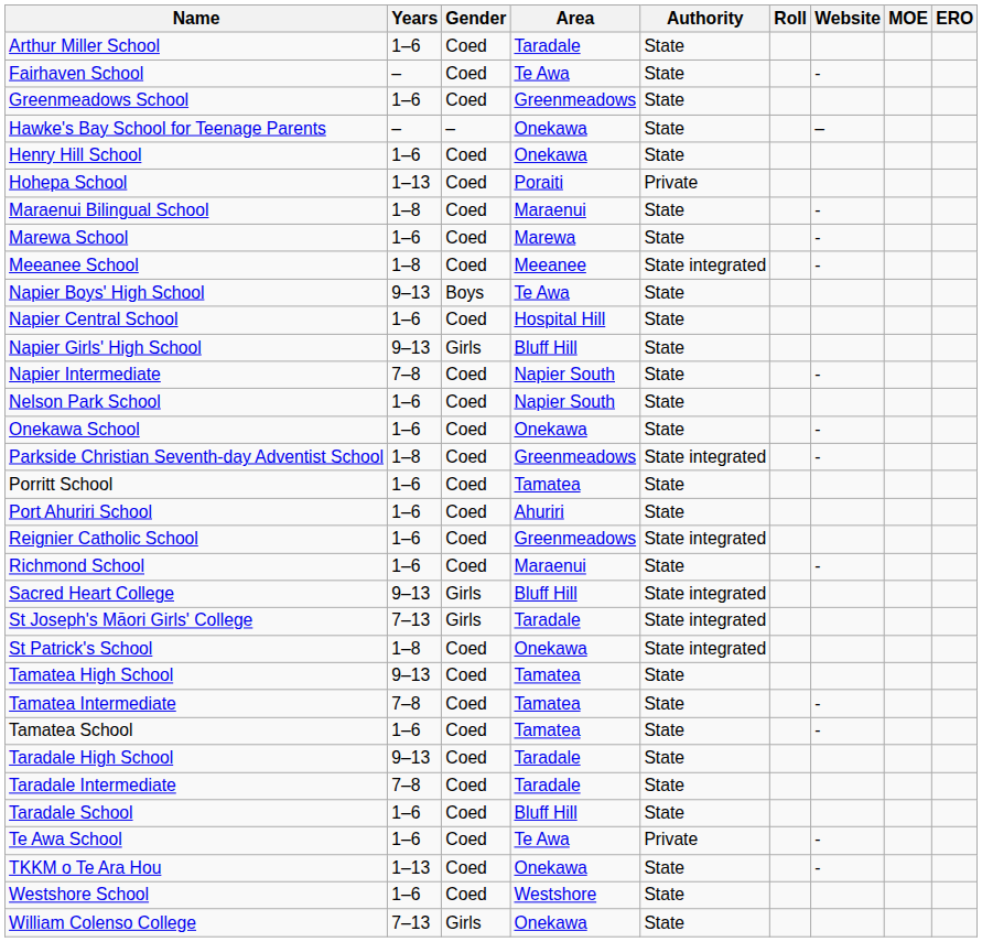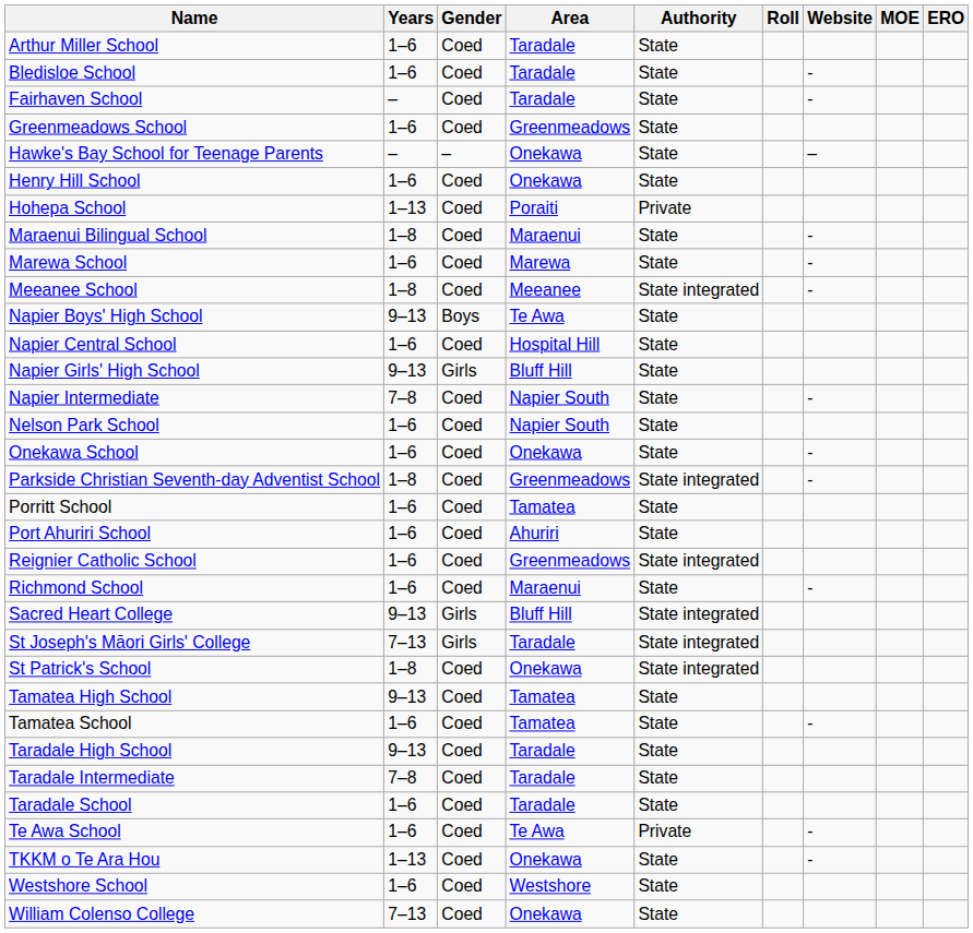 <table class="wikitable sortable">
 <tr>
 <th>Name</th>
 <th>Years</th>
 <th>Gender</th>
 <th>Area</th>
 <th>Authority</th>
 <th>Roll</th>
 <th>Website</th>
 <th>MOE</th>
 <th>ERO</th>
 </tr>
 <tr>
 <td><a href='#'>Arthur Miller School</a></td>
 <td>1–6</td>
 <td>Coed</td>
 <td><a href='#'>Taradale</a></td>
 <td>State</td>
 <td></td>
 <td></td>
 <td></td>
 <td></td>
 </tr>
 <tr>
+<td><a href='#'>Bledisloe School</a></td>
+<td>1–6</td>
+<td>Coed</td>
+<td><a href='#'>Taradale</a></td>
+<td>State</td>
+<td></td>
+<td>-</td>
+<td></td>
+<td></td>
+</tr>
+<tr>
 <td><a href='#'>Fairhaven School</a></td>
 <td>–</td>
 <td>Coed</td>
-<td><a href='#'>Te Awa</a></td>
+<td><a href='#'>Taradale</a></td>
 <td>State</td>
 <td></td>
 <td>-</td>
 <td></td>
 <td></td>
 </tr>
 <tr>
 <td><a href='#'>Greenmeadows School</a></td>
 <td>1–6</td>
 <td>Coed</td>
 <td><a href='#'>Greenmeadows</a></td>
 <td>State</td>
 <td></td>
 <td></td>
 <td></td>
 <td></td>
 </tr>
 <tr>
 <td><a href='#'>Hawke's Bay School for Teenage Parents</a></td>
 <td>–</td>
 <td>–</td>
 <td><a href='#'>Onekawa</a></td>
 <td>State</td>
 <td></td>
 <td>–</td>
 <td></td>
 <td></td>
 </tr>
 <tr>
 <td><a href='#'>Henry Hill School</a></td>
 <td>1–6</td>
 <td>Coed</td>
 <td><a href='#'>Onekawa</a></td>
 <td>State</td>
 <td></td>
 <td></td>
 <td></td>
 <td></td>
 </tr>
 <tr>
 <td><a href='#'>Hohepa School</a></td>
 <td>1–13</td>
 <td>Coed</td>
 <td><a href='#'>Poraiti</a></td>
 <td>Private</td>
 <td></td>
 <td></td>
 <td></td>
 <td></td>
 </tr>
 <tr>
 <td><a href='#'>Maraenui Bilingual School</a></td>
 <td>1–8</td>
 <td>Coed</td>
 <td><a href='#'>Maraenui</a></td>
 <td>State</td>
 <td></td>
 <td>-</td>
 <td></td>
 <td></td>
 </tr>
 <tr>
 <td><a href='#'>Marewa School</a></td>
 <td>1–6</td>
 <td>Coed</td>
 <td><a href='#'>Marewa</a></td>
 <td>State</td>
 <td></td>
 <td>-</td>
 <td></td>
 <td></td>
 </tr>
 <tr>
 <td><a href='#'>Meeanee School</a></td>
 <td>1–8</td>
 <td>Coed</td>
 <td><a href='#'>Meeanee</a></td>
 <td>State integrated</td>
 <td></td>
 <td>-</td>
 <td></td>
 <td></td>
 </tr>
 <tr>
 <td><a href='#'>Napier Boys' High School</a></td>
 <td>9–13</td>
 <td>Boys</td>
 <td><a href='#'>Te Awa</a></td>
 <td>State</td>
 <td></td>
 <td></td>
 <td></td>
 <td></td>
 </tr>
 <tr>
 <td><a href='#'>Napier Central School</a></td>
 <td>1–6</td>
 <td>Coed</td>
 <td><a href='#'>Hospital Hill</a></td>
 <td>State</td>
 <td></td>
 <td></td>
 <td></td>
 <td></td>
 </tr>
 <tr>
 <td><a href='#'>Napier Girls' High School</a></td>
 <td>9–13</td>
 <td>Girls</td>
 <td><a href='#'>Bluff Hill</a></td>
 <td>State</td>
 <td></td>
 <td></td>
 <td></td>
 <td></td>
 </tr>
 <tr>
 <td><a href='#'>Napier Intermediate</a></td>
 <td>7–8</td>
 <td>Coed</td>
 <td><a href='#'>Napier South</a></td>
 <td>State</td>
 <td></td>
 <td>-</td>
 <td></td>
 <td></td>
 </tr>
 <tr>
 <td><a href='#'>Nelson Park School</a></td>
 <td>1–6</td>
 <td>Coed</td>
 <td><a href='#'>Napier South</a></td>
 <td>State</td>
 <td></td>
 <td></td>
 <td></td>
 <td></td>
 </tr>
 <tr>
 <td><a href='#'>Onekawa School</a></td>
 <td>1–6</td>
 <td>Coed</td>
 <td><a href='#'>Onekawa</a></td>
 <td>State</td>
 <td></td>
 <td>-</td>
 <td></td>
 <td></td>
 </tr>
 <tr>
 <td><a href='#'>Parkside Christian Seventh-day Adventist School</a></td>
 <td>1–8</td>
 <td>Coed</td>
 <td><a href='#'>Greenmeadows</a></td>
 <td>State integrated</td>
 <td></td>
 <td>-</td>
 <td></td>
 <td></td>
 </tr>
 <tr>
 <td>Porritt School</td>
 <td>1–6</td>
 <td>Coed</td>
 <td><a href='#'>Tamatea</a></td>
 <td>State</td>
 <td></td>
 <td></td>
 <td></td>
 <td></td>
 </tr>
 <tr>
 <td><a href='#'>Port Ahuriri School</a></td>
 <td>1–6</td>
 <td>Coed</td>
 <td><a href='#'>Ahuriri</a></td>
 <td>State</td>
 <td></td>
 <td></td>
 <td></td>
 <td></td>
 </tr>
 <tr>
 <td><a href='#'>Reignier Catholic School</a></td>
 <td>1–6</td>
 <td>Coed</td>
 <td><a href='#'>Greenmeadows</a></td>
 <td>State integrated</td>
 <td></td>
 <td></td>
 <td></td>
 <td></td>
 </tr>
 <tr>
 <td><a href='#'>Richmond School</a></td>
 <td>1–6</td>
 <td>Coed</td>
 <td><a href='#'>Maraenui</a></td>
 <td>State</td>
 <td></td>
 <td>-</td>
 <td></td>
 <td></td>
 </tr>
 <tr>
 <td><a href='#'>Sacred Heart College</a></td>
 <td>9–13</td>
 <td>Girls</td>
 <td><a href='#'>Bluff Hill</a></td>
 <td>State integrated</td>
 <td></td>
 <td></td>
 <td></td>
 <td></td>
 </tr>
 <tr>
 <td><a href='#'>St Joseph's Māori Girls' College</a></td>
 <td>7–13</td>
 <td>Girls</td>
 <td><a href='#'>Taradale</a></td>
 <td>State integrated</td>
 <td></td>
 <td></td>
 <td></td>
 <td></td>
 </tr>
 <tr>
 <td><a href='#'>St Patrick's School</a></td>
 <td>1–8</td>
 <td>Coed</td>
 <td><a href='#'>Onekawa</a></td>
 <td>State integrated</td>
 <td></td>
 <td></td>
 <td></td>
 <td></td>
 </tr>
 <tr>
 <td><a href='#'>Tamatea High School</a></td>
 <td>9–13</td>
 <td>Coed</td>
 <td><a href='#'>Tamatea</a></td>
 <td>State</td>
 <td></td>
 <td></td>
 <td></td>
 <td></td>
 </tr>
 <tr>
-<td><a href='#'>Tamatea Intermediate</a></td>
-<td>7–8</td>
-<td>Coed</td>
-<td><a href='#'>Tamatea</a></td>
-<td>State</td>
-<td></td>
-<td>-</td>
-<td></td>
-<td></td>
-</tr>
-<tr>
 <td>Tamatea School</td>
 <td>1–6</td>
 <td>Coed</td>
 <td><a href='#'>Tamatea</a></td>
 <td>State</td>
 <td></td>
 <td>-</td>
 <td></td>
 <td></td>
 </tr>
 <tr>
 <td><a href='#'>Taradale High School</a></td>
 <td>9–13</td>
 <td>Coed</td>
 <td><a href='#'>Taradale</a></td>
 <td>State</td>
 <td></td>
 <td></td>
 <td></td>
 <td></td>
 </tr>
 <tr>
 <td><a href='#'>Taradale Intermediate</a></td>
 <td>7–8</td>
 <td>Coed</td>
 <td><a href='#'>Taradale</a></td>
 <td>State</td>
 <td></td>
 <td></td>
 <td></td>
 <td></td>
 </tr>
 <tr>
 <td><a href='#'>Taradale School</a></td>
 <td>1–6</td>
 <td>Coed</td>
-<td><a href='#'>Bluff Hill</a></td>
+<td><a href='#'>Taradale</a></td>
 <td>State</td>
 <td></td>
 <td></td>
 <td></td>
 <td></td>
 </tr>
 <tr>
 <td><a href='#'>Te Awa School</a></td>
 <td>1–6</td>
 <td>Coed</td>
 <td><a href='#'>Te Awa</a></td>
 <td>Private</td>
 <td></td>
 <td>-</td>
 <td></td>
 <td></td>
 </tr>
 <tr>
 <td><a href='#'>TKKM o Te Ara Hou</a></td>
 <td>1–13</td>
 <td>Coed</td>
 <td><a href='#'>Onekawa</a></td>
 <td>State</td>
 <td></td>
 <td>-</td>
 <td></td>
 <td></td>
 </tr>
 <tr>
 <td><a href='#'>Westshore School</a></td>
 <td>1–6</td>
 <td>Coed</td>
 <td><a href='#'>Westshore</a></td>
 <td>State</td>
 <td></td>
 <td></td>
 <td></td>
 <td></td>
 </tr>
 <tr>
 <td><a href='#'>William Colenso College</a></td>
 <td>7–13</td>
-<td>Girls</td>
+<td>Coed</td>
 <td><a href='#'>Onekawa</a></td>
 <td>State</td>
 <td></td>
 <td></td>
 <td></td>
 <td></td>
 </tr>
 </table>
